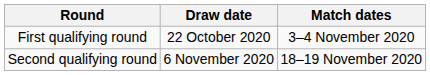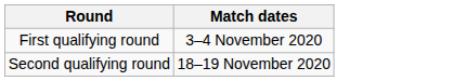 <table class="wikitable" style="text-align:center">
 <tr>
 <th>Round</th>
-<th>Draw date</th>
 <th>Match dates</th>
 </tr>
 <tr>
 <td>First qualifying round</td>
-<td>22 October 2020</td>
 <td>3–4 November 2020</td>
 </tr>
 <tr>
 <td>Second qualifying round</td>
-<td>6 November 2020</td>
 <td>18–19 November 2020</td>
 </tr>
 </table>
